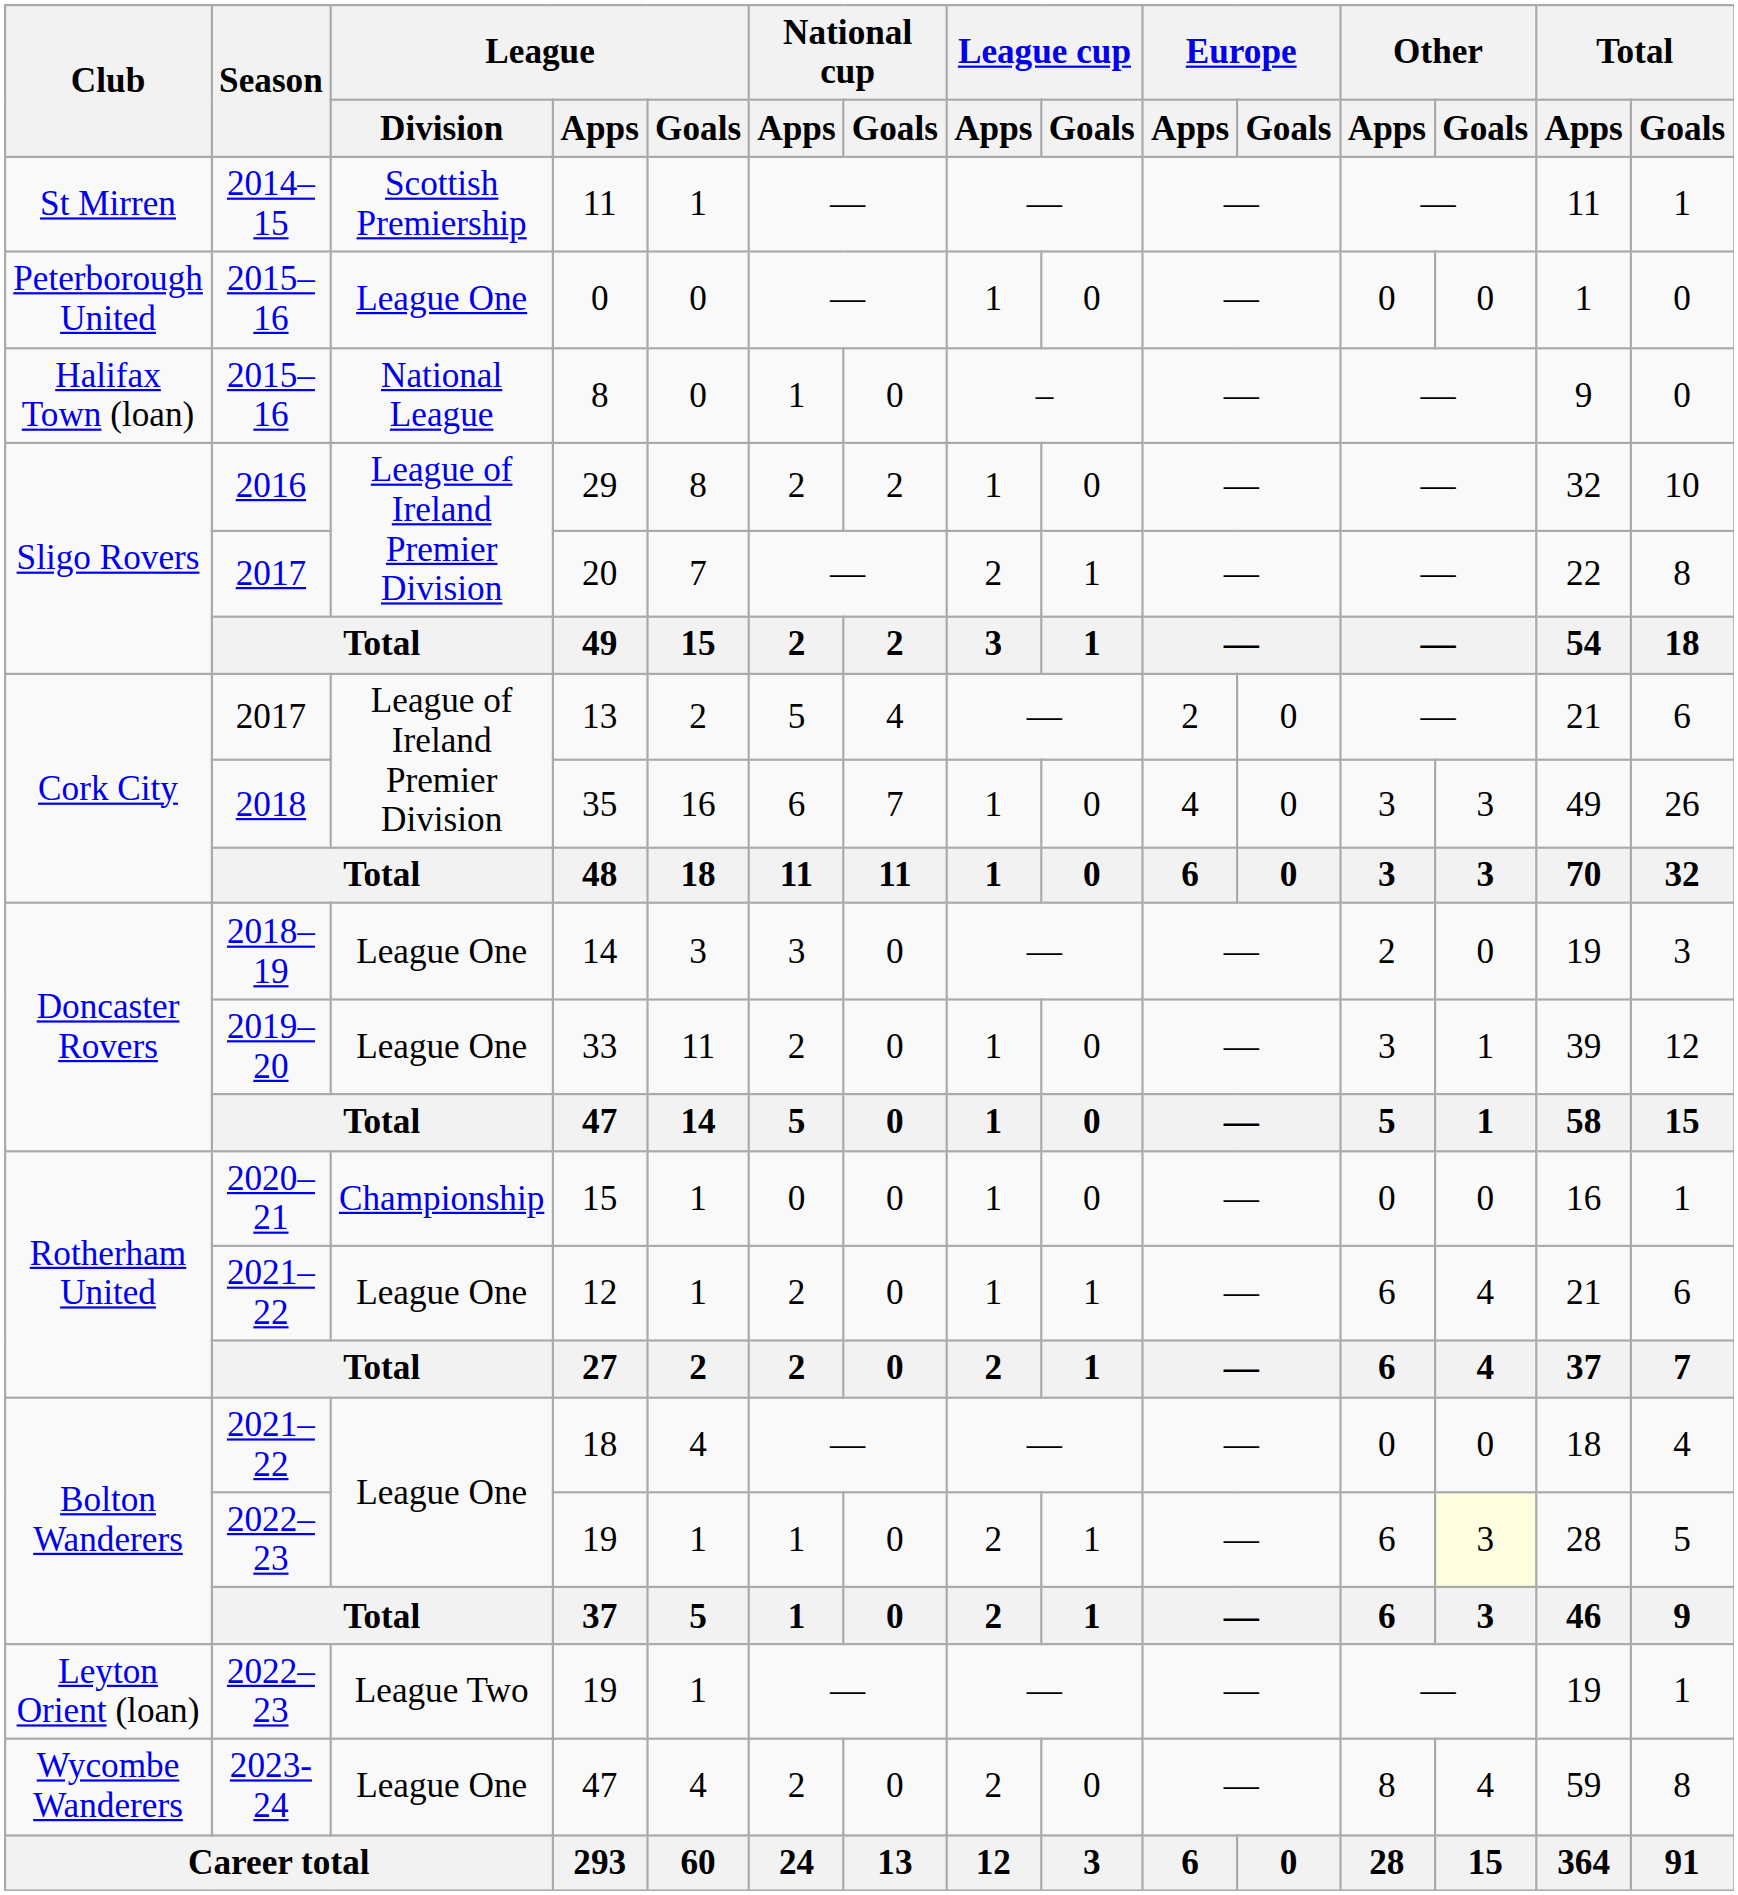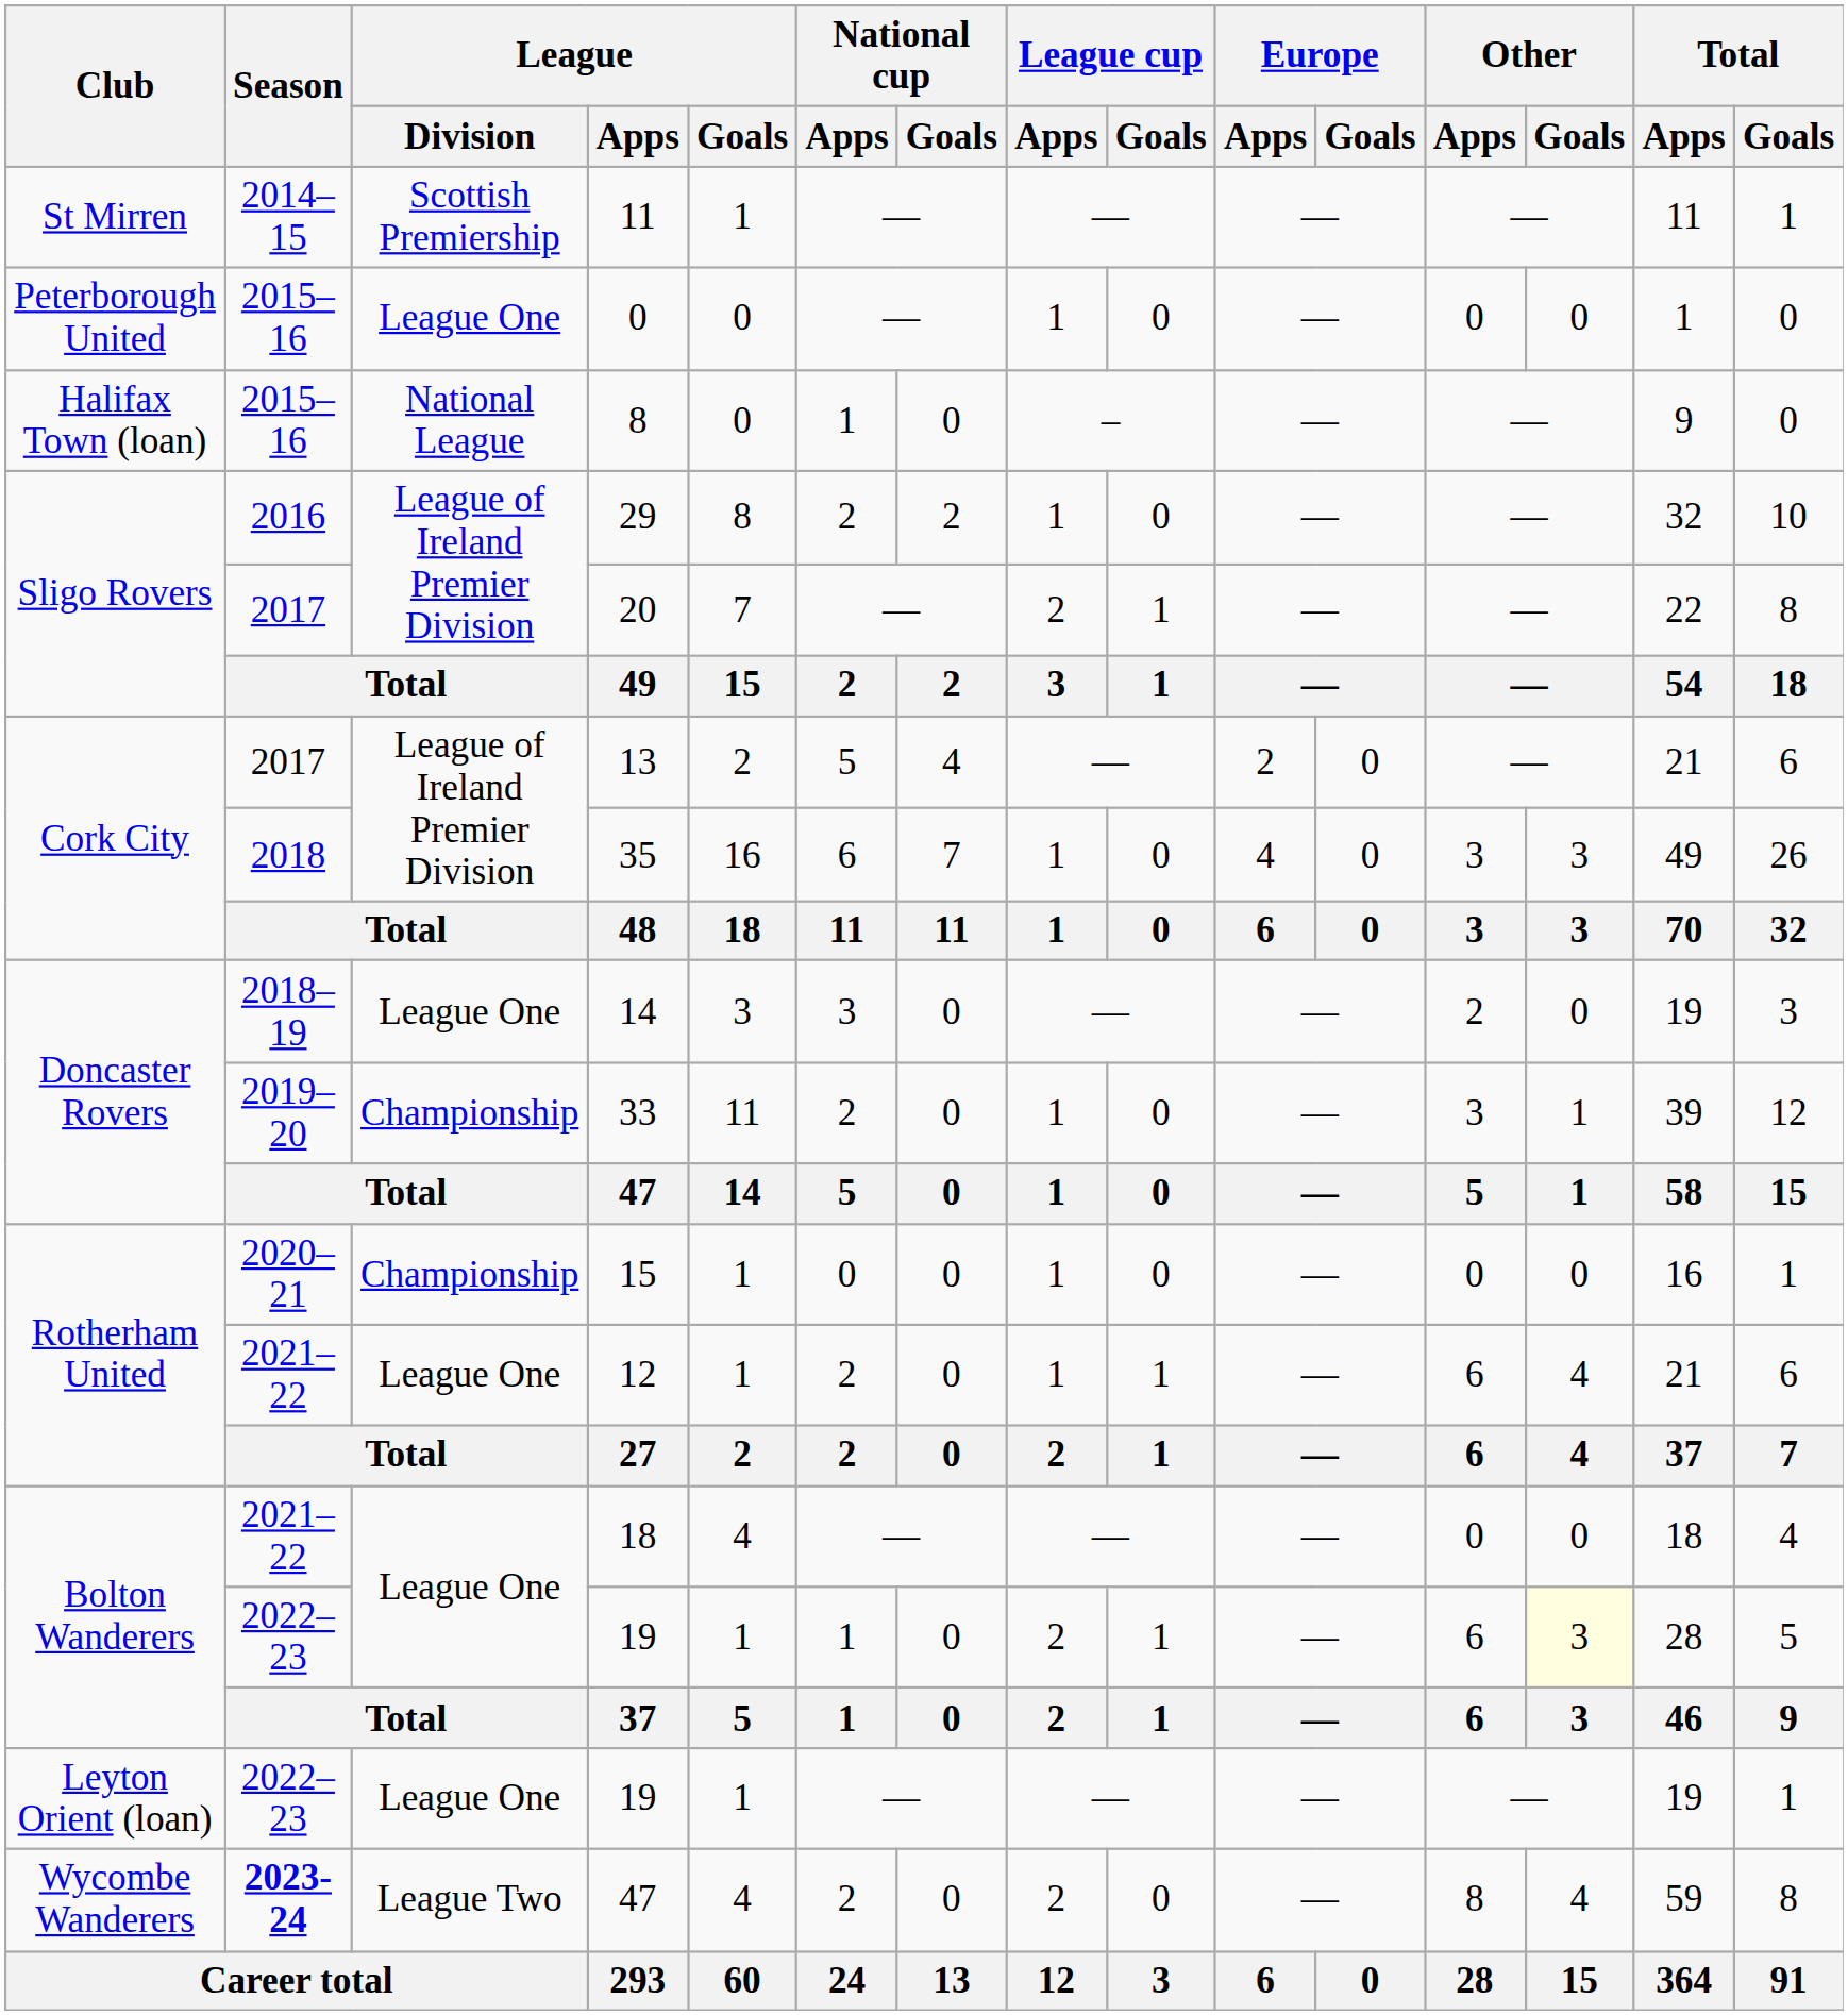 <table class="wikitable" style="text-align:center">
 <tr>
 <th rowspan="2">Club</th>
 <th rowspan="2">Season</th>
 <th colspan="3">League</th>
 <th colspan="2">National cup</th>
 <th colspan="2"><a href='#'>League cup</a></th>
 <th colspan="2"><a href='#'>Europe</a></th>
 <th colspan="2">Other</th>
 <th colspan="2">Total</th>
 </tr>
 <tr>
 <th>Division</th>
 <th>Apps</th>
 <th>Goals</th>
 <th>Apps</th>
 <th>Goals</th>
 <th>Apps</th>
 <th>Goals</th>
 <th>Apps</th>
 <th>Goals</th>
 <th>Apps</th>
 <th>Goals</th>
 <th>Apps</th>
 <th>Goals</th>
 </tr>
 <tr>
 <td><a href='#'>St Mirren</a></td>
 <td><a href='#'>2014–15</a></td>
 <td><a href='#'>Scottish Premiership</a></td>
 <td>11</td>
 <td>1</td>
 <td colspan="2">—</td>
 <td colspan="2">—</td>
 <td colspan="2">—</td>
 <td colspan="2">—</td>
 <td>11</td>
 <td>1</td>
 </tr>
 <tr>
 <td><a href='#'>Peterborough United</a></td>
 <td><a href='#'>2015–16</a></td>
 <td><a href='#'>League One</a></td>
 <td>0</td>
 <td>0</td>
 <td colspan="2">—</td>
 <td>1</td>
 <td>0</td>
 <td colspan="2">—</td>
 <td>0</td>
 <td>0</td>
 <td>1</td>
 <td>0</td>
 </tr>
 <tr>
 <td><a href='#'>Halifax Town</a> (loan)</td>
 <td><a href='#'>2015–16</a></td>
 <td><a href='#'>National League</a></td>
 <td>8</td>
 <td>0</td>
 <td>1</td>
 <td>0</td>
 <td colspan="2">–</td>
 <td colspan="2">—</td>
 <td colspan="2">—</td>
 <td>9</td>
 <td>0</td>
 </tr>
 <tr>
 <td rowspan="3"><a href='#'>Sligo Rovers</a></td>
 <td><a href='#'>2016</a></td>
 <td rowspan="2"><a href='#'>League of Ireland Premier Division</a></td>
 <td>29</td>
 <td>8</td>
 <td>2</td>
 <td>2</td>
 <td>1</td>
 <td>0</td>
 <td colspan="2">—</td>
 <td colspan="2">—</td>
 <td>32</td>
 <td>10</td>
 </tr>
 <tr>
 <td><a href='#'>2017</a></td>
 <td>20</td>
 <td>7</td>
 <td colspan="2">—</td>
 <td>2</td>
 <td>1</td>
 <td colspan="2">—</td>
 <td colspan="2">—</td>
 <td>22</td>
 <td>8</td>
 </tr>
 <tr>
 <th colspan="2">Total</th>
 <th>49</th>
 <th>15</th>
 <th>2</th>
 <th>2</th>
 <th>3</th>
 <th>1</th>
 <th colspan="2">—</th>
 <th colspan="2">—</th>
 <th>54</th>
 <th>18</th>
 </tr>
 <tr>
 <td rowspan="3"><a href='#'>Cork City</a></td>
 <td>2017</td>
 <td rowspan="2">League of Ireland Premier Division</td>
 <td>13</td>
 <td>2</td>
 <td>5</td>
 <td>4</td>
 <td colspan="2">—</td>
 <td>2</td>
 <td>0</td>
 <td colspan="2">—</td>
 <td>21</td>
 <td>6</td>
 </tr>
 <tr>
 <td><a href='#'>2018</a></td>
 <td>35</td>
 <td>16</td>
 <td>6</td>
 <td>7</td>
 <td>1</td>
 <td>0</td>
 <td>4</td>
 <td>0</td>
 <td>3</td>
 <td>3</td>
 <td>49</td>
 <td>26</td>
 </tr>
 <tr>
 <th colspan="2">Total</th>
 <th>48</th>
 <th>18</th>
 <th>11</th>
 <th>11</th>
 <th>1</th>
 <th>0</th>
 <th>6</th>
 <th>0</th>
 <th>3</th>
 <th>3</th>
 <th>70</th>
 <th>32</th>
 </tr>
 <tr>
 <td rowspan="3"><a href='#'>Doncaster Rovers</a></td>
 <td><a href='#'>2018–19</a></td>
 <td>League One</td>
 <td>14</td>
 <td>3</td>
 <td>3</td>
 <td>0</td>
 <td colspan="2">—</td>
 <td colspan="2">—</td>
 <td>2</td>
 <td>0</td>
 <td>19</td>
 <td>3</td>
 </tr>
 <tr>
 <td><a href='#'>2019–20</a></td>
-<td>League One</td>
+<td><a href='#'>Championship</a></td>
 <td>33</td>
 <td>11</td>
 <td>2</td>
 <td>0</td>
 <td>1</td>
 <td>0</td>
 <td colspan="2">—</td>
 <td>3</td>
 <td>1</td>
 <td>39</td>
 <td>12</td>
 </tr>
 <tr>
 <th colspan="2">Total</th>
 <th>47</th>
 <th>14</th>
 <th>5</th>
 <th>0</th>
 <th>1</th>
 <th>0</th>
 <th colspan="2">—</th>
 <th>5</th>
 <th>1</th>
 <th>58</th>
 <th>15</th>
 </tr>
 <tr>
 <td rowspan=3><a href='#'>Rotherham United</a></td>
 <td><a href='#'>2020–21</a></td>
 <td><a href='#'>Championship</a></td>
 <td>15</td>
 <td>1</td>
 <td>0</td>
 <td>0</td>
 <td>1</td>
 <td>0</td>
 <td colspan="2">—</td>
 <td>0</td>
 <td>0</td>
 <td>16</td>
 <td>1</td>
 </tr>
 <tr>
 <td><a href='#'>2021–22</a></td>
 <td>League One</td>
 <td>12</td>
 <td>1</td>
 <td>2</td>
 <td>0</td>
 <td>1</td>
 <td>1</td>
 <td colspan="2">—</td>
 <td>6</td>
 <td>4</td>
 <td>21</td>
 <td>6</td>
 </tr>
 <tr>
 <th colspan=2>Total</th>
 <th>27</th>
 <th>2</th>
 <th>2</th>
 <th>0</th>
 <th>2</th>
 <th>1</th>
 <th colspan="2">—</th>
 <th>6</th>
 <th>4</th>
 <th>37</th>
 <th>7</th>
 </tr>
 <tr>
 <td rowspan="3"><a href='#'>Bolton Wanderers</a></td>
 <td><a href='#'>2021–22</a></td>
 <td rowspan="2">League One</td>
 <td>18</td>
 <td>4</td>
 <td colspan="2">—</td>
 <td colspan="2">—</td>
 <td colspan="2">—</td>
 <td>0</td>
 <td>0</td>
 <td>18</td>
 <td>4</td>
 </tr>
 <tr>
 <td><a href='#'>2022–23</a></td>
 <td>19</td>
 <td>1</td>
 <td>1</td>
 <td>0</td>
 <td>2</td>
 <td>1</td>
 <td colspan="2">—</td>
 <td>6</td>
 <td style="background: lightyellow;">3</td>
 <td>28</td>
 <td>5</td>
 </tr>
 <tr>
 <th colspan=2>Total</th>
 <th>37</th>
 <th>5</th>
 <th>1</th>
 <th>0</th>
 <th>2</th>
 <th>1</th>
 <th colspan="2">—</th>
 <th>6</th>
 <th>3</th>
 <th>46</th>
 <th>9</th>
 </tr>
 <tr>
 <td><a href='#'>Leyton Orient</a> (loan)</td>
 <td><a href='#'>2022–23</a></td>
-<td>League Two</td>
+<td>League One</td>
 <td>19</td>
 <td>1</td>
 <td colspan="2">—</td>
 <td colspan="2">—</td>
 <td colspan="2">—</td>
 <td colspan="2">—</td>
 <td>19</td>
 <td>1</td>
 </tr>
 <tr>
 <td><a href='#'>Wycombe Wanderers</a></td>
-<td><a href='#'>2023-24</a></td>
-<td>League One</td>
+<td><strong><a href='#'>2023-24</a></strong></td>
+<td>League Two</td>
 <td>47</td>
 <td>4</td>
 <td>2</td>
 <td>0</td>
 <td>2</td>
 <td>0</td>
 <td colspan="2">—</td>
 <td>8</td>
 <td>4</td>
 <td>59</td>
 <td>8</td>
 </tr>
 <tr>
 <th colspan="3">Career total</th>
 <th>293</th>
 <th>60</th>
 <th>24</th>
 <th>13</th>
 <th>12</th>
 <th>3</th>
 <th>6</th>
 <th>0</th>
 <th>28</th>
 <th>15</th>
 <th>364</th>
 <th>91</th>
 </tr>
 </table>
